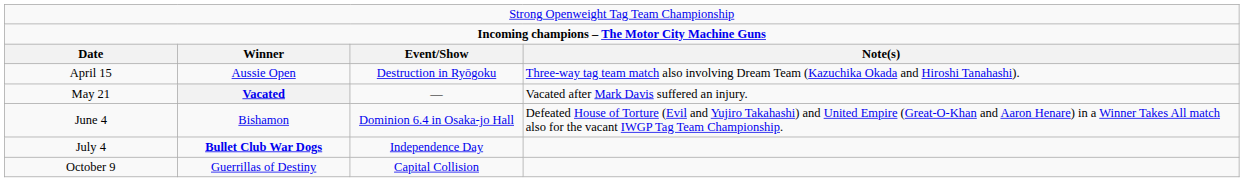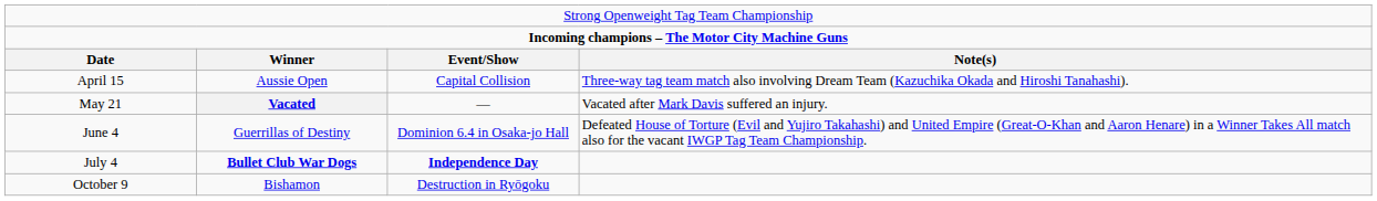 <table class="wikitable" style="text-align:center; width:100%;">
 <tr>
 <td colspan="5" style="text-align: center;"><a href='#'>Strong Openweight Tag Team Championship</a></td>
 </tr>
 <tr>
 <td colspan="5" style="text-align: center;"><strong>Incoming champions – <a href='#'>The Motor City Machine Guns</a> </strong></td>
 </tr>
 <tr>
 <th width=14%>Date</th>
 <th width=14%>Winner</th>
 <th width=14%>Event/Show</th>
 <th width=58%>Note(s)</th>
 </tr>
 <tr>
 <td>April 15</td>
 <td><a href='#'>Aussie Open</a><br></td>
-<td><a href='#'>Destruction in Ryōgoku</a></td>
+<td><a href='#'>Capital Collision</a></td>
 <td align=left><a href='#'>Three-way tag team match</a> also involving Dream Team (<a href='#'>Kazuchika Okada</a> and <a href='#'>Hiroshi Tanahashi</a>).</td>
 </tr>
 <tr>
 <td>May 21</td>
 <th><a href='#'>Vacated</a></th>
 <td>—</td>
 <td align=left>Vacated after <a href='#'>Mark Davis</a> suffered an injury.</td>
 </tr>
 <tr>
 <td>June 4</td>
-<td><a href='#'>Bishamon</a><br></td>
+<td><a href='#'>Guerrillas of Destiny</a><br></td>
 <td><a href='#'>Dominion 6.4 in Osaka-jo Hall</a></td>
 <td align=left>Defeated <a href='#'>House of Torture</a> (<a href='#'>Evil</a> and <a href='#'>Yujiro Takahashi</a>) and <a href='#'>United Empire</a> (<a href='#'>Great-O-Khan</a> and <a href='#'>Aaron Henare</a>) in a <a href='#'>Winner Takes All match</a> also for the vacant <a href='#'>IWGP Tag Team Championship</a>.</td>
 </tr>
 <tr>
 <td>July 4</td>
 <td><strong><a href='#'>Bullet Club War Dogs</a><br></strong></td>
-<td><a href='#'>Independence Day</a><br></td>
+<td><strong><a href='#'>Independence Day</a><br></strong></td>
 <td></td>
 </tr>
 <tr>
 <td>October 9</td>
-<td><a href='#'>Guerrillas of Destiny</a><br></td>
-<td><a href='#'>Capital Collision</a></td>
+<td><a href='#'>Bishamon</a><br></td>
+<td><a href='#'>Destruction in Ryōgoku</a></td>
 <td></td>
 </tr>
 </table>
